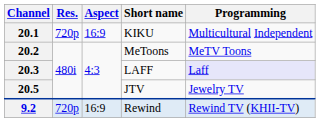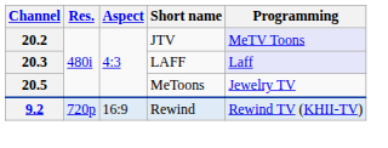 <table class="wikitable">
 <tr>
 <th scope = "col"><a href='#'>Channel</a></th>
 <th scope = "col"><a href='#'>Res.</a></th>
 <th scope = "col"><a href='#'>Aspect</a></th>
 <th scope = "col">Short name</th>
 <th scope = "col">Programming</th>
 </tr>
 <tr>
-<th scope = "row">20.1</th>
-<td><a href='#'>720p</a></td>
-<td><a href='#'>16:9</a></td>
-<td>KIKU</td>
-<td><a href='#'>Multicultural</a> <a href='#'>Independent</a></td>
-</tr>
-<tr>
 <th scope = "row">20.2</th>
 <td rowspan="3"><a href='#'>480i</a></td>
 <td rowspan="3"><a href='#'>4:3</a></td>
-<td>MeToons</td>
-<td><a href='#'>MeTV Toons</a></td>
+<td>JTV</td>
+<td style="background: lavender;"><a href='#'>MeTV Toons</a></td>
 </tr>
 <tr>
 <th scope = "row">20.3</th>
 <td>LAFF</td>
 <td style="background: lavender;"><a href='#'>Laff</a></td>
 </tr>
 <tr>
 <th scope = "row">20.5</th>
-<td>JTV</td>
+<td>MeToons</td>
 <td><a href='#'>Jewelry TV</a></td>
 </tr>
 <tr style="background-color:#DFEBF6; border-top: 2px solid #003399;">
 <th scope = "row"><a href='#'>9.2</a></th>
 <td><a href='#'>720p</a></td>
 <td>16:9</td>
 <td>Rewind</td>
 <td><a href='#'>Rewind TV</a> (<a href='#'>KHII-TV</a>)</td>
 </tr>
 </table>
